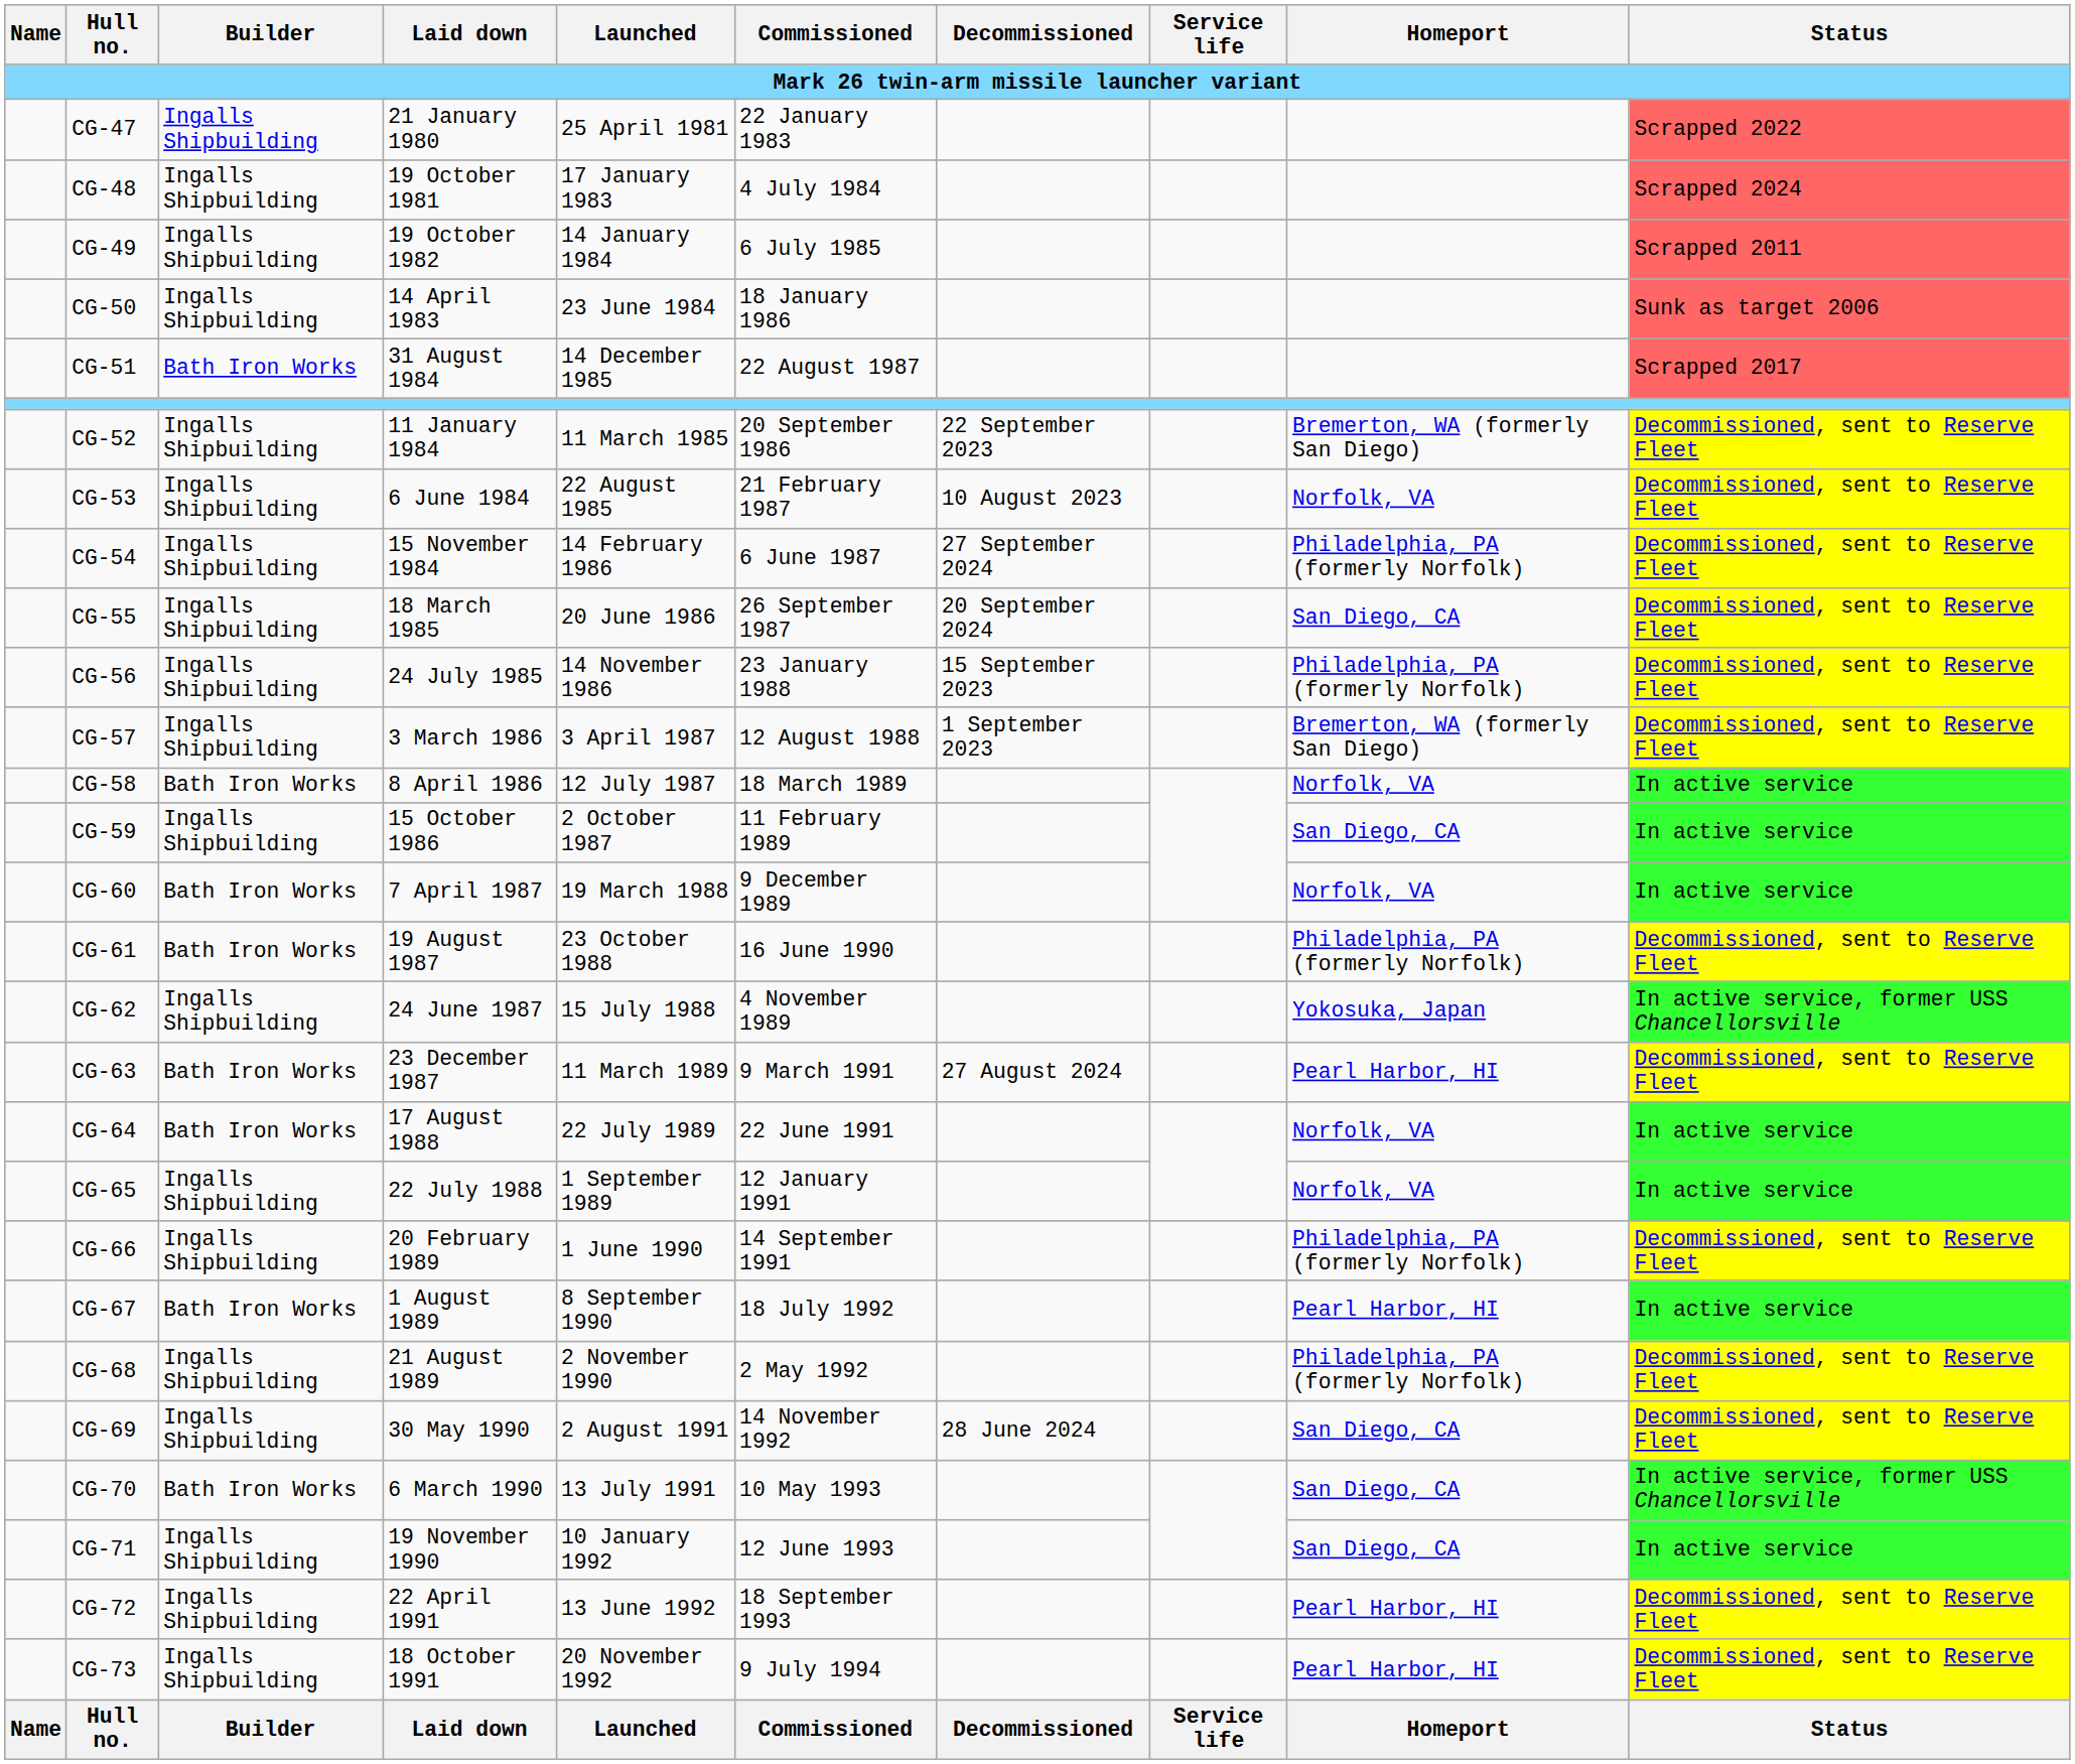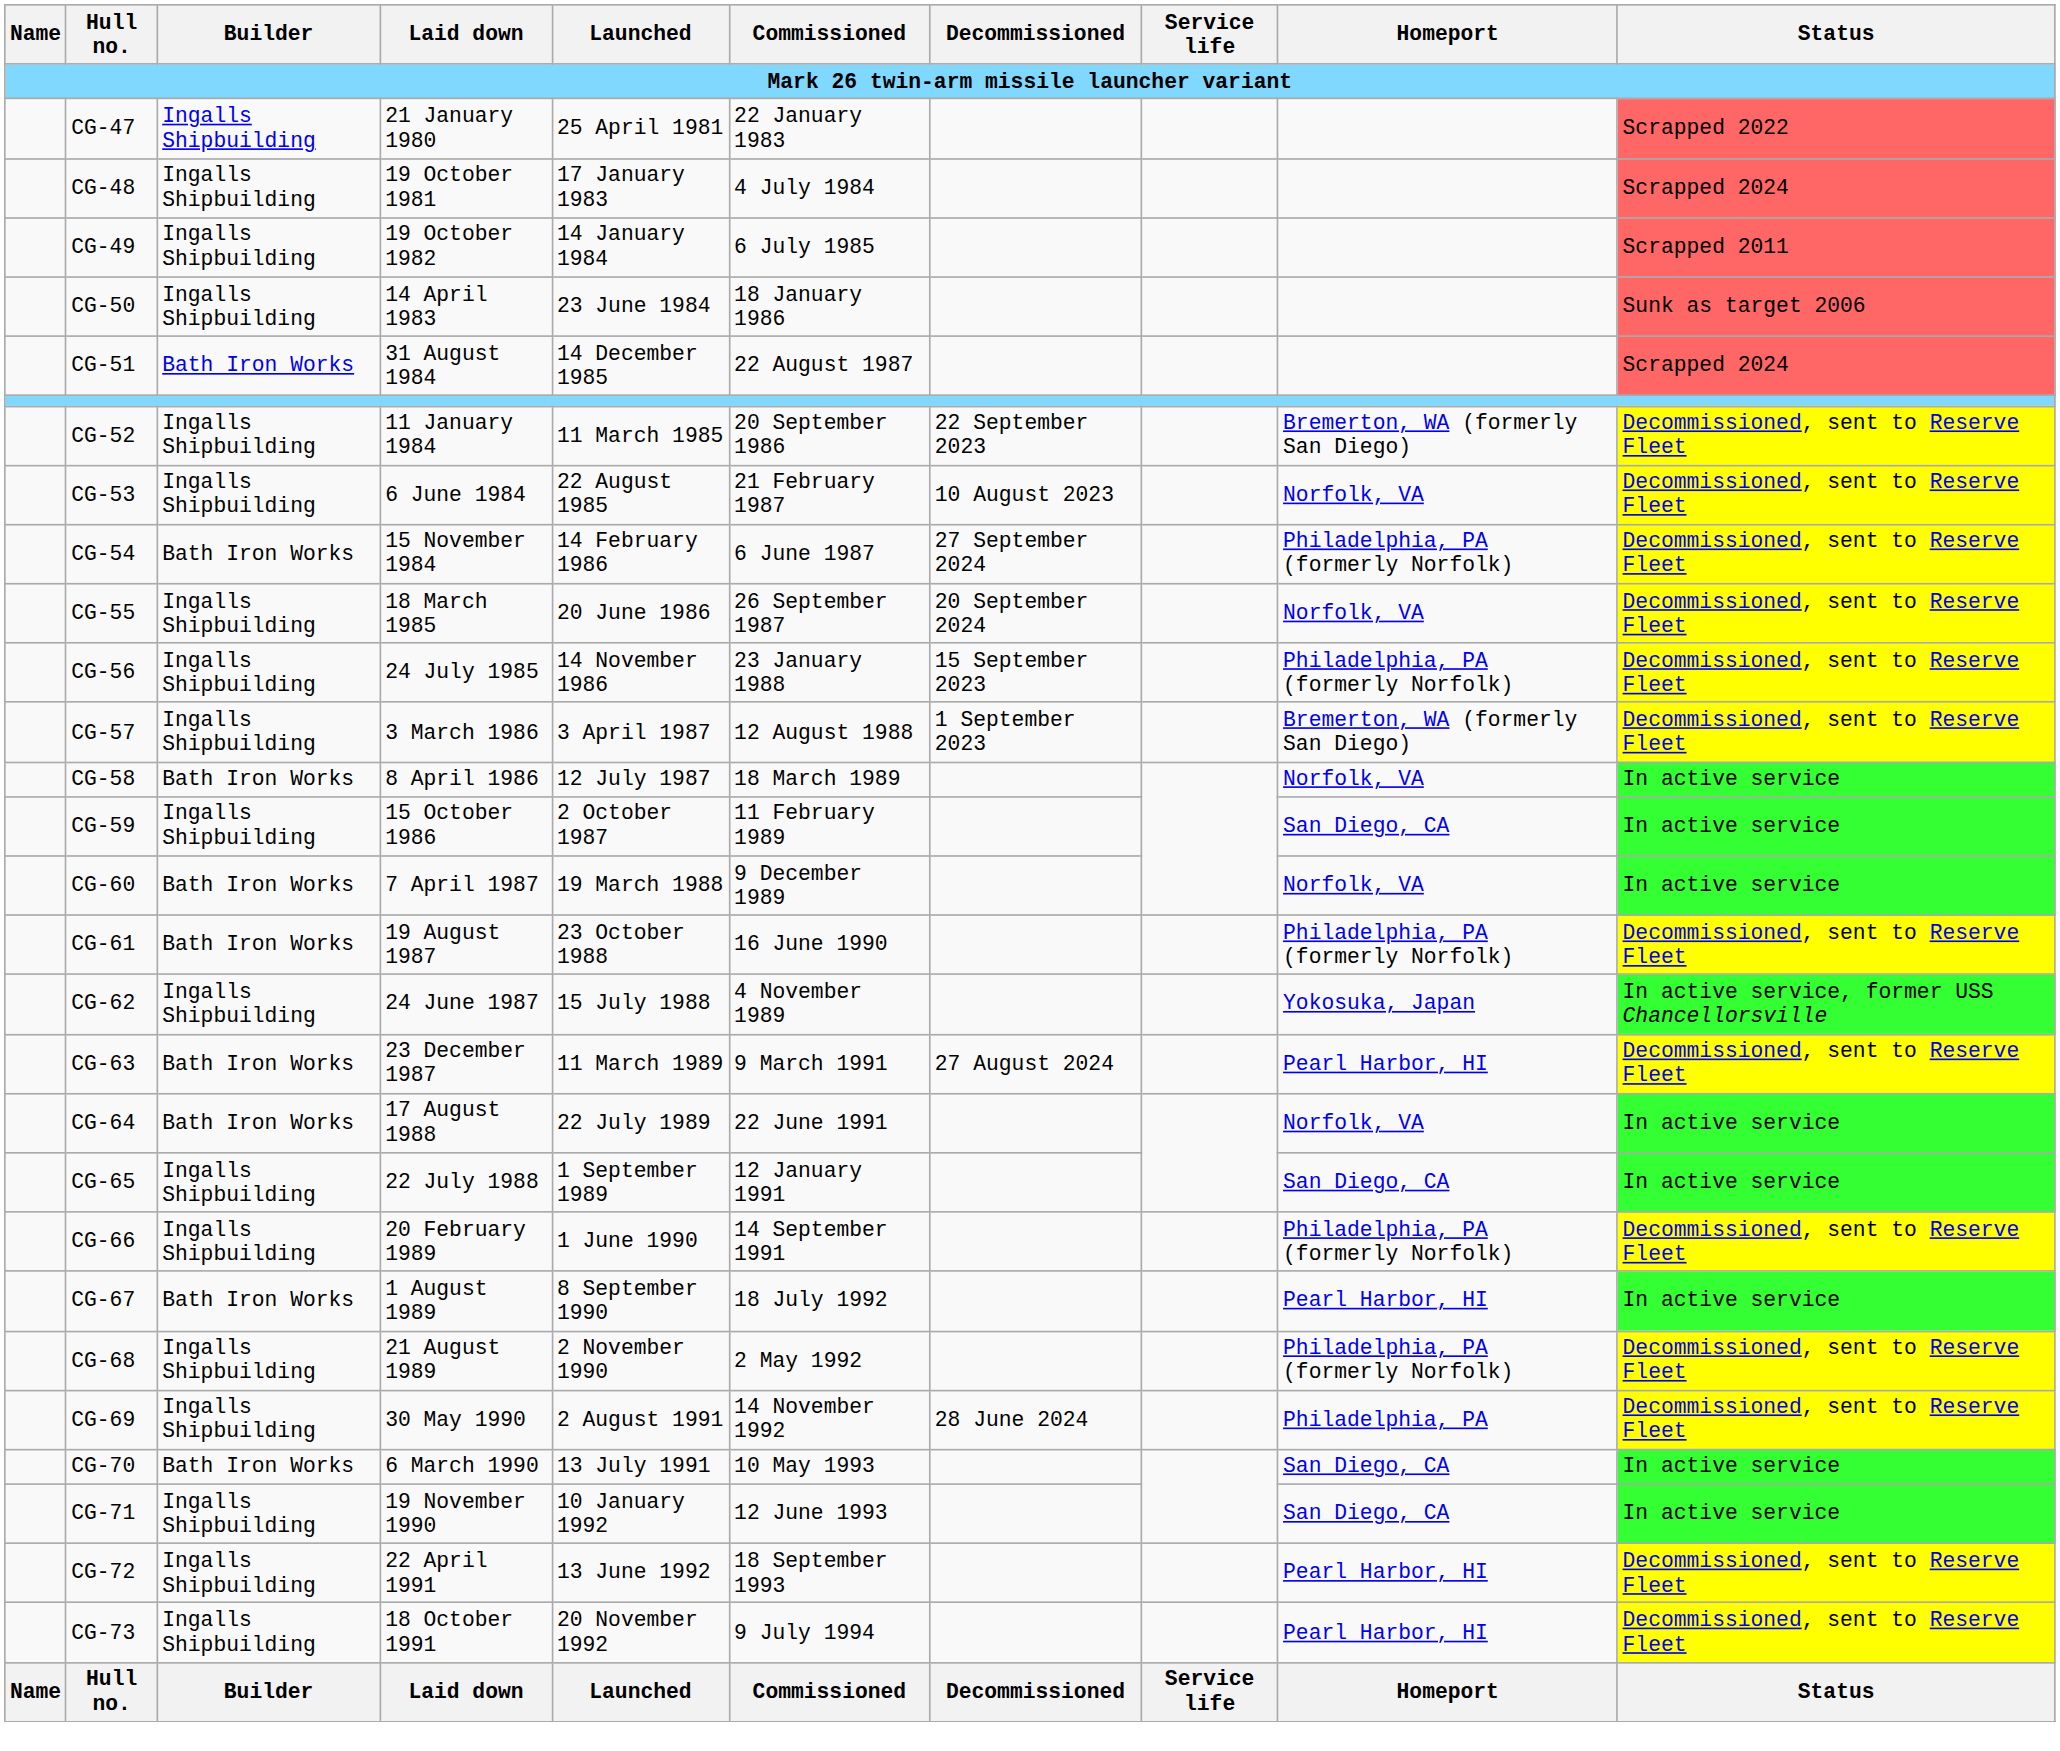 <table class="sortable wikitable">
 <tr>
 <th>Name</th>
 <th>Hull no.</th>
 <th>Builder</th>
 <th>Laid down</th>
 <th>Launched</th>
 <th>Commissioned</th>
 <th>Decommissioned </th>
 <th>Service life</th>
 <th>Homeport</th>
 <th>Status</th>
 </tr>
 <tr>
 <th colspan="10" style="background: #80D8FF;">Mark 26 twin-arm missile launcher variant</th>
 </tr>
 <tr>
 <td></td>
 <td>CG-47</td>
 <td><a href='#'>Ingalls Shipbuilding</a></td>
 <td>21 January 1980</td>
 <td>25 April 1981</td>
 <td>22 January 1983</td>
 <td></td>
 <td></td>
 <td></td>
 <td style="background:#f66">Scrapped 2022</td>
 </tr>
 <tr>
 <td></td>
 <td>CG-48</td>
 <td>Ingalls Shipbuilding</td>
 <td>19 October 1981</td>
 <td>17 January 1983</td>
 <td>4 July 1984</td>
 <td></td>
 <td></td>
 <td></td>
 <td style="background:#f66">Scrapped 2024</td>
 </tr>
 <tr>
 <td></td>
 <td>CG-49</td>
 <td>Ingalls Shipbuilding</td>
 <td>19 October 1982</td>
 <td>14 January 1984</td>
 <td>6 July 1985</td>
 <td></td>
 <td></td>
 <td></td>
 <td style="background:#f66">Scrapped 2011</td>
 </tr>
 <tr>
 <td></td>
 <td>CG-50</td>
 <td>Ingalls Shipbuilding</td>
 <td>14 April 1983</td>
 <td>23 June 1984</td>
 <td>18 January 1986</td>
 <td></td>
 <td></td>
 <td></td>
 <td style="background:#f66">Sunk as target 2006</td>
 </tr>
 <tr>
 <td></td>
 <td>CG-51</td>
 <td><a href='#'>Bath Iron Works</a></td>
 <td>31 August 1984</td>
 <td>14 December 1985</td>
 <td>22 August 1987</td>
 <td></td>
 <td></td>
 <td></td>
-<td style="background:#f66">Scrapped 2017</td>
+<td style="background:#f66">Scrapped 2024</td>
 </tr>
 <tr>
 <th colspan="10" style="background: #80D8FF;"></th>
 </tr>
 <tr>
 <td></td>
 <td>CG-52</td>
 <td>Ingalls Shipbuilding</td>
 <td>11 January 1984</td>
 <td>11 March 1985</td>
 <td>20 September 1986</td>
 <td>22 September 2023</td>
 <td></td>
 <td><a href='#'>Bremerton, WA</a> (formerly San Diego)</td>
 <td style="background:#ffff00"><a href='#'>Decommissioned</a>, sent to <a href='#'>Reserve Fleet</a></td>
 </tr>
 <tr>
 <td></td>
 <td>CG-53</td>
 <td>Ingalls Shipbuilding</td>
 <td>6 June 1984</td>
 <td>22 August 1985</td>
 <td>21 February 1987</td>
 <td>10 August 2023</td>
 <td></td>
 <td><a href='#'>Norfolk, VA</a></td>
 <td style="background:#ffff00"><a href='#'>Decommissioned</a>, sent to <a href='#'>Reserve Fleet</a></td>
 </tr>
 <tr>
 <td></td>
 <td>CG-54</td>
-<td>Ingalls Shipbuilding</td>
+<td>Bath Iron Works</td>
 <td>15 November 1984</td>
 <td>14 February 1986</td>
 <td>6 June 1987</td>
 <td>27 September 2024</td>
 <td></td>
 <td><a href='#'>Philadelphia, PA</a> (formerly Norfolk)</td>
 <td style="background:#ffff00"><a href='#'>Decommissioned</a>, sent to <a href='#'>Reserve Fleet</a></td>
 </tr>
 <tr>
 <td></td>
 <td>CG-55</td>
 <td>Ingalls Shipbuilding</td>
 <td>18 March 1985</td>
 <td>20 June 1986</td>
 <td>26 September 1987</td>
 <td>20 September 2024</td>
 <td></td>
-<td><a href='#'>San Diego, CA</a></td>
+<td><a href='#'>Norfolk, VA</a></td>
 <td style="background:#ffff00"><a href='#'>Decommissioned</a>, sent to <a href='#'>Reserve Fleet</a></td>
 </tr>
 <tr>
 <td></td>
 <td>CG-56</td>
 <td>Ingalls Shipbuilding</td>
 <td>24 July 1985</td>
 <td>14 November 1986</td>
 <td>23 January 1988</td>
 <td>15 September 2023</td>
 <td></td>
 <td><a href='#'>Philadelphia, PA</a> (formerly Norfolk)</td>
 <td style="background:#ffff00"><a href='#'>Decommissioned</a>, sent to <a href='#'>Reserve Fleet</a></td>
 </tr>
 <tr>
 <td></td>
 <td>CG-57</td>
 <td>Ingalls Shipbuilding</td>
 <td>3 March 1986</td>
 <td>3 April 1987</td>
 <td>12 August 1988</td>
 <td>1 September 2023</td>
 <td></td>
 <td><a href='#'>Bremerton, WA</a> (formerly San Diego)</td>
 <td style="background:#ffff00"><a href='#'>Decommissioned</a>, sent to <a href='#'>Reserve Fleet</a></td>
 </tr>
 <tr>
 <td></td>
 <td>CG-58</td>
 <td>Bath Iron Works</td>
 <td>8 April 1986</td>
 <td>12 July 1987</td>
 <td>18 March 1989</td>
 <td></td>
 <td rowspan="3"></td>
 <td><a href='#'>Norfolk, VA</a></td>
 <td style="background:#3f3;">In active service</td>
 </tr>
 <tr>
 <td></td>
 <td>CG-59</td>
 <td>Ingalls Shipbuilding</td>
 <td>15 October 1986</td>
 <td>2 October 1987</td>
 <td>11 February 1989</td>
 <td></td>
 <td><a href='#'>San Diego, CA</a></td>
 <td style="background:#3f3;">In active service</td>
 </tr>
 <tr>
 <td></td>
 <td>CG-60</td>
 <td>Bath Iron Works</td>
 <td>7 April 1987</td>
 <td>19 March 1988</td>
 <td>9 December 1989</td>
 <td></td>
 <td><a href='#'>Norfolk, VA</a></td>
 <td style="background:#3f3;">In active service</td>
 </tr>
 <tr>
 <td></td>
 <td>CG-61</td>
 <td>Bath Iron Works</td>
 <td>19 August 1987</td>
 <td>23 October 1988</td>
 <td>16 June 1990</td>
 <td></td>
 <td></td>
 <td><a href='#'>Philadelphia, PA</a> (formerly Norfolk)</td>
 <td style="background:#ffff00"><a href='#'>Decommissioned</a>, sent to <a href='#'>Reserve Fleet</a></td>
 </tr>
 <tr>
 <td></td>
 <td>CG-62</td>
 <td>Ingalls Shipbuilding</td>
 <td>24 June 1987</td>
 <td>15 July 1988</td>
 <td>4 November 1989</td>
 <td></td>
 <td></td>
 <td><a href='#'>Yokosuka, Japan</a></td>
 <td style="background:#3f3;">In active service, former USS <em>Chancellorsville</em></td>
 </tr>
 <tr>
 <td></td>
 <td>CG-63</td>
 <td>Bath Iron Works</td>
 <td>23 December 1987</td>
 <td>11 March 1989</td>
 <td>9 March 1991</td>
 <td>27 August 2024</td>
 <td></td>
 <td><a href='#'>Pearl Harbor, HI</a></td>
 <td style="background:#ffff00"><a href='#'>Decommissioned</a>, sent to <a href='#'>Reserve Fleet</a></td>
 </tr>
 <tr>
 <td></td>
 <td>CG-64</td>
 <td>Bath Iron Works</td>
 <td>17 August 1988</td>
 <td>22 July 1989</td>
 <td>22 June 1991</td>
 <td></td>
 <td rowspan="2"></td>
 <td><a href='#'>Norfolk, VA</a></td>
 <td style="background:#3f3;">In active service</td>
 </tr>
 <tr>
 <td></td>
 <td>CG-65</td>
 <td>Ingalls Shipbuilding</td>
 <td>22 July 1988</td>
 <td>1 September 1989</td>
 <td>12 January 1991</td>
 <td></td>
-<td><a href='#'>Norfolk, VA</a></td>
+<td><a href='#'>San Diego, CA</a></td>
 <td style="background:#3f3;">In active service</td>
 </tr>
 <tr>
 <td></td>
 <td>CG-66</td>
 <td>Ingalls Shipbuilding</td>
 <td>20 February 1989</td>
 <td>1 June 1990</td>
 <td>14 September 1991</td>
 <td></td>
 <td></td>
 <td><a href='#'>Philadelphia, PA</a> (formerly Norfolk)</td>
 <td style="background:#ffff00"><a href='#'>Decommissioned</a>, sent to <a href='#'>Reserve Fleet</a></td>
 </tr>
 <tr>
 <td></td>
 <td>CG-67</td>
 <td>Bath Iron Works</td>
 <td>1 August 1989</td>
 <td>8 September 1990</td>
 <td>18 July 1992</td>
 <td></td>
 <td></td>
 <td><a href='#'>Pearl Harbor, HI</a></td>
 <td style="background:#3f3;">In active service</td>
 </tr>
 <tr>
 <td></td>
 <td>CG-68</td>
 <td>Ingalls Shipbuilding</td>
 <td>21 August 1989</td>
 <td>2 November 1990</td>
 <td>2 May 1992</td>
 <td></td>
 <td></td>
 <td><a href='#'>Philadelphia, PA</a> (formerly Norfolk)</td>
 <td style="background:#ffff00"><a href='#'>Decommissioned</a>, sent to <a href='#'>Reserve Fleet</a></td>
 </tr>
 <tr>
 <td></td>
 <td>CG-69</td>
 <td>Ingalls Shipbuilding</td>
 <td>30 May 1990</td>
 <td>2 August 1991</td>
 <td>14 November 1992</td>
 <td>28 June 2024</td>
 <td></td>
-<td><a href='#'>San Diego, CA</a></td>
+<td><a href='#'>Philadelphia, PA</a></td>
 <td style="background:#ffff00"><a href='#'>Decommissioned</a>, sent to <a href='#'>Reserve Fleet</a></td>
 </tr>
 <tr>
 <td></td>
 <td>CG-70</td>
 <td>Bath Iron Works</td>
 <td>6 March 1990</td>
 <td>13 July 1991</td>
 <td>10 May 1993</td>
 <td></td>
 <td rowspan="2"></td>
 <td><a href='#'>San Diego, CA</a></td>
-<td style="background:#3f3;">In active service, former USS <em>Chancellorsville</em></td>
+<td style="background:#3f3;">In active service</td>
 </tr>
 <tr>
 <td></td>
 <td>CG-71</td>
 <td>Ingalls Shipbuilding</td>
 <td>19 November 1990</td>
 <td>10 January 1992</td>
 <td>12 June 1993</td>
 <td></td>
 <td><a href='#'>San Diego, CA</a></td>
 <td style="background:#3f3;">In active service</td>
 </tr>
 <tr>
 <td></td>
 <td>CG-72</td>
 <td>Ingalls Shipbuilding</td>
 <td>22 April 1991</td>
 <td>13 June 1992</td>
 <td>18 September 1993</td>
 <td></td>
 <td></td>
 <td><a href='#'>Pearl Harbor, HI</a></td>
 <td style="background:#ffff00"><a href='#'>Decommissioned</a>, sent to <a href='#'>Reserve Fleet</a></td>
 </tr>
 <tr>
 <td></td>
 <td>CG-73</td>
 <td>Ingalls Shipbuilding</td>
 <td>18 October 1991</td>
 <td>20 November 1992</td>
 <td>9 July 1994</td>
 <td></td>
 <td></td>
 <td><a href='#'>Pearl Harbor, HI</a></td>
 <td style="background:#ffff00"><a href='#'>Decommissioned</a>, sent to <a href='#'>Reserve Fleet</a></td>
 </tr>
 <tr>
 <th>Name</th>
 <th>Hull no.</th>
 <th>Builder</th>
 <th>Laid down</th>
 <th>Launched</th>
 <th>Commissioned</th>
 <th>Decommissioned </th>
 <th>Service life</th>
 <th>Homeport</th>
 <th>Status</th>
 </tr>
 <tr>
 </tr>
 </table>
